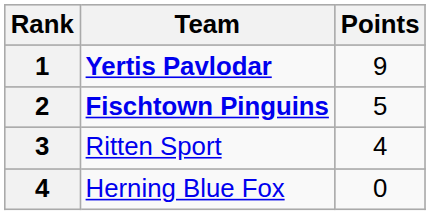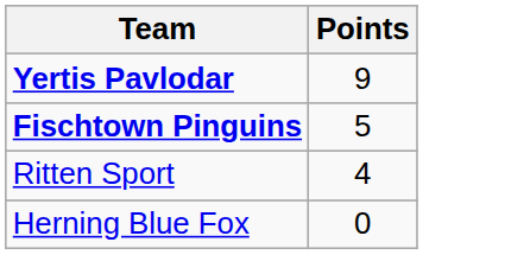 <table class="wikitable" style="text-align: center;">
 <tr>
-<th>Rank</th>
 <th>Team</th>
 <th>Points</th>
 </tr>
 <tr>
-<th>1</th>
 <td style="text-align: left;"> <strong><a href='#'>Yertis Pavlodar</a></strong></td>
 <td>9</td>
 </tr>
 <tr>
-<th>2</th>
 <td style="text-align: left;"> <strong><a href='#'>Fischtown Pinguins</a></strong></td>
 <td>5</td>
 </tr>
 <tr>
-<th>3</th>
 <td style="text-align: left;"> <a href='#'>Ritten Sport</a></td>
 <td>4</td>
 </tr>
 <tr>
-<th>4</th>
 <td style="text-align: left;"> <a href='#'>Herning Blue Fox</a></td>
 <td>0</td>
 </tr>
 </table>
